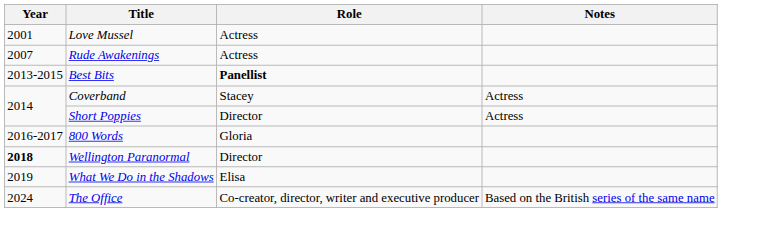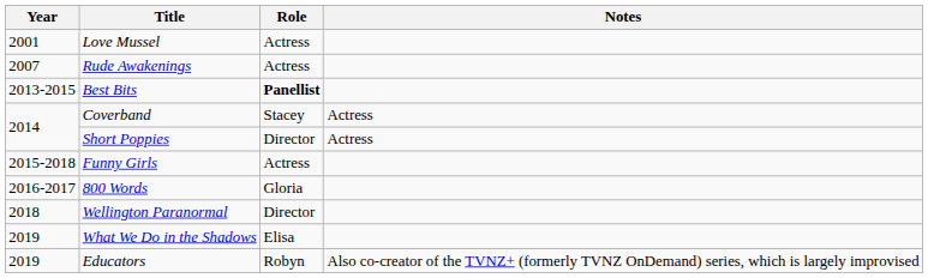 <table class="wikitable">
 <tr>
 <th>Year</th>
 <th>Title</th>
 <th>Role</th>
 <th>Notes</th>
 </tr>
 <tr>
 <td>2001</td>
 <td><em>Love Mussel</em></td>
 <td>Actress</td>
 <td></td>
 </tr>
 <tr>
 <td>2007</td>
 <td><em><a href='#'>Rude Awakenings</a></em></td>
 <td>Actress</td>
 <td></td>
 </tr>
 <tr>
 <td>2013-2015</td>
 <td><a href='#'><em>Best Bits</em></a></td>
 <td><strong>Panellist</strong></td>
 <td></td>
 </tr>
 <tr>
 <td rowspan="2">2014</td>
 <td><em>Coverband</em></td>
 <td>Stacey</td>
 <td>Actress</td>
 </tr>
 <tr>
 <td><em><a href='#'>Short Poppies</a></em></td>
 <td>Director</td>
 <td>Actress</td>
 </tr>
 <tr>
+<td>2015-2018</td>
+<td><em><a href='#'>Funny Girls</a></em></td>
+<td>Actress</td>
+<td></td>
+</tr>
+<tr>
 <td>2016-2017</td>
 <td><em><a href='#'>800 Words</a></em></td>
 <td>Gloria</td>
 <td></td>
 </tr>
 <tr>
-<td><strong>2018</strong></td>
+<td>2018</td>
 <td><em><a href='#'>Wellington Paranormal</a></em></td>
 <td>Director</td>
 <td></td>
 </tr>
 <tr>
 <td>2019</td>
 <td><em><a href='#'>What We Do in the Shadows</a></em></td>
 <td>Elisa</td>
 <td></td>
 </tr>
 <tr>
-<td>2024</td>
-<td><em><a href='#'>The Office</a></em></td>
-<td>Co-creator, director, writer and executive producer</td>
-<td>Based on the British <a href='#'>series of the same name</a></td>
+<td>2019</td>
+<td><em>Educators</em></td>
+<td>Robyn</td>
+<td>Also co-creator of the <a href='#'>TVNZ+</a> (formerly TVNZ OnDemand) series, which is largely improvised</td>
 </tr>
 </table>
